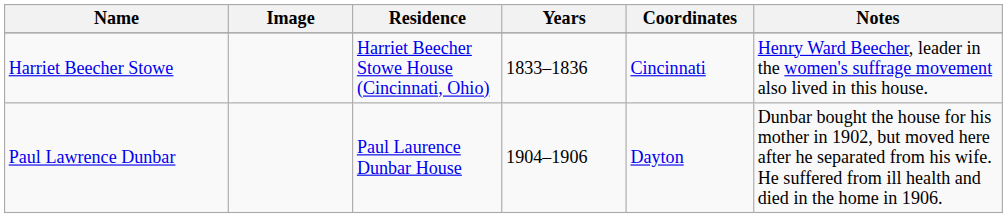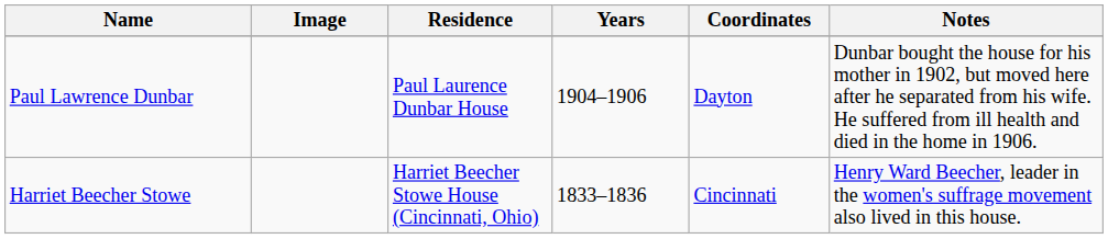 <table class="wikitable sortable" style="width: 100%">
 <tr>
 <th width="18%">Name</th>
 <th width="10%">Image</th>
 <th width="12%">Residence</th>
 <th width="10%">Years</th>
 <th width="10%">Coordinates</th>
 <th width="20%">Notes</th>
 </tr>
 <tr>
 </tr>
 <tr>
+<td><a href='#'>Paul Lawrence Dunbar</a></td>
+<td></td>
+<td><a href='#'>Paul Laurence Dunbar House</a></td>
+<td>1904–1906</td>
+<td><a href='#'>Dayton</a> <br></td>
+<td>Dunbar bought the house for his mother in 1902, but moved here after he separated from his wife. He suffered from ill health and died in the home in 1906.</td>
+</tr>
+<tr>
 <td><a href='#'>Harriet Beecher Stowe</a></td>
 <td></td>
 <td><a href='#'>Harriet Beecher Stowe House (Cincinnati, Ohio)</a></td>
 <td>1833–1836</td>
 <td><a href='#'>Cincinnati</a> <br> </td>
 <td><a href='#'>Henry Ward Beecher</a>, leader in the <a href='#'>women's suffrage movement</a> also lived in this house.</td>
 </tr>
-<tr>
-<td><a href='#'>Paul Lawrence Dunbar</a></td>
-<td></td>
-<td><a href='#'>Paul Laurence Dunbar House</a></td>
-<td>1904–1906</td>
-<td><a href='#'>Dayton</a> <br></td>
-<td>Dunbar bought the house for his mother in 1902, but moved here after he separated from his wife. He suffered from ill health and died in the home in 1906.</td>
-</tr>
 </table>
